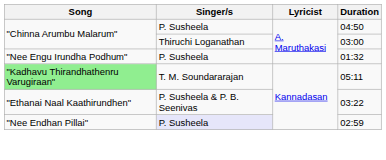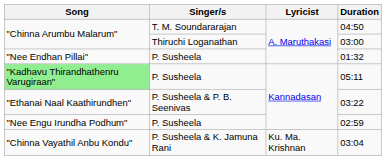 <table class="wikitable" style="font-size:95%;">
 <tr>
 <th>Song</th>
 <th>Singer/s</th>
 <th>Lyricist</th>
 <th>Duration</th>
 </tr>
 <tr>
 <td rowspan="2">"Chinna Arumbu Malarum"</td>
-<td>P. Susheela</td>
+<td>T. M. Soundararajan</td>
 <td rowspan=3><a href='#'>A. Maruthakasi</a></td>
 <td>04:50</td>
 </tr>
 <tr>
 <td>Thiruchi Loganathan</td>
 <td>03:00</td>
 </tr>
 <tr>
-<td>"Nee Engu Irundha Podhum"</td>
+<td>"Nee Endhan Pillai"</td>
 <td>P. Susheela</td>
 <td>01:32</td>
 </tr>
 <tr>
 <td style="background: lightgreen;">"Kadhavu Thirandhathenru Varugiraan"</td>
-<td>T. M. Soundararajan</td>
+<td>P. Susheela</td>
 <td rowspan=3><a href='#'>Kannadasan</a></td>
 <td>05:11</td>
 </tr>
 <tr>
 <td>"Ethanai Naal Kaathirundhen"</td>
 <td>P. Susheela & P. B. Seenivas</td>
 <td>03:22</td>
 </tr>
 <tr>
-<td>"Nee Endhan Pillai"</td>
-<td style="background: lavender;">P. Susheela</td>
+<td>"Nee Engu Irundha Podhum"</td>
+<td>P. Susheela</td>
 <td>02:59</td>
 </tr>
+<tr>
+<td>"Chinna Vayathil Anbu Kondu"</td>
+<td>P. Susheela & K. Jamuna Rani</td>
+<td>Ku. Ma. Krishnan</td>
+<td>03:04</td>
+</tr>
 </table>
